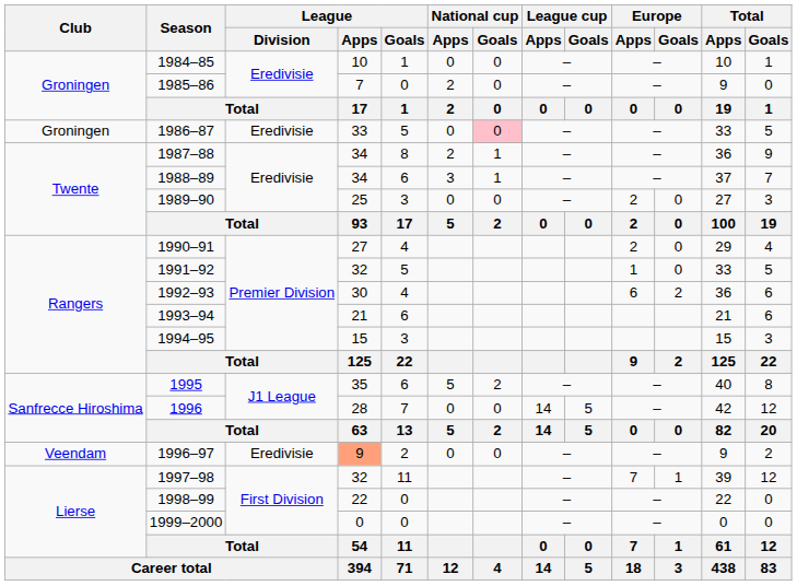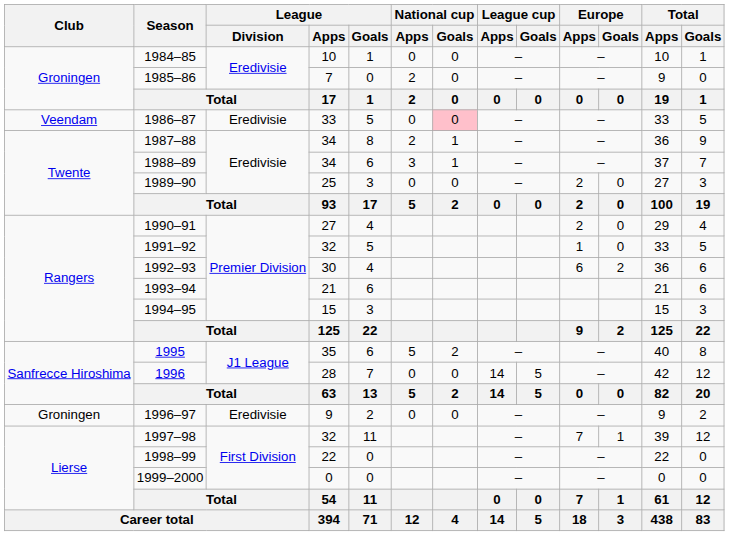 <table class="wikitable" style="text-align:center">
 <tr>
 <th rowspan="2">Club</th>
 <th rowspan="2">Season</th>
 <th colspan="3">League</th>
 <th colspan="2">National cup</th>
 <th colspan="2">League cup</th>
 <th colspan="2">Europe</th>
 <th colspan="2">Total</th>
 </tr>
 <tr>
 <th>Division</th>
 <th>Apps</th>
 <th>Goals</th>
 <th>Apps</th>
 <th>Goals</th>
 <th>Apps</th>
 <th>Goals</th>
 <th>Apps</th>
 <th>Goals</th>
 <th>Apps</th>
 <th>Goals</th>
 </tr>
 <tr>
 <td rowspan="3"><a href='#'>Groningen</a></td>
 <td>1984–85</td>
 <td rowspan="2"><a href='#'>Eredivisie</a></td>
 <td>10</td>
 <td>1</td>
 <td>0</td>
 <td>0</td>
 <td colspan="2">–</td>
 <td colspan="2">–</td>
 <td>10</td>
 <td>1</td>
 </tr>
 <tr>
 <td>1985–86</td>
 <td>7</td>
 <td>0</td>
 <td>2</td>
 <td>0</td>
 <td colspan="2">–</td>
 <td colspan="2">–</td>
 <td>9</td>
 <td>0</td>
 </tr>
 <tr>
 <th colspan="2">Total</th>
 <th>17</th>
 <th>1</th>
 <th>2</th>
 <th>0</th>
 <th>0</th>
 <th>0</th>
 <th>0</th>
 <th>0</th>
 <th>19</th>
 <th>1</th>
 </tr>
 <tr>
-<td>Groningen</td>
+<td><a href='#'>Veendam</a></td>
 <td>1986–87</td>
 <td>Eredivisie</td>
 <td>33</td>
 <td>5</td>
 <td>0</td>
 <td style="background: pink;">0</td>
 <td colspan="2">–</td>
 <td colspan="2">–</td>
 <td>33</td>
 <td>5</td>
 </tr>
 <tr>
 <td rowspan="4"><a href='#'>Twente</a></td>
 <td>1987–88</td>
 <td rowspan="3">Eredivisie</td>
 <td>34</td>
 <td>8</td>
 <td>2</td>
 <td>1</td>
 <td colspan="2">–</td>
 <td colspan="2">–</td>
 <td>36</td>
 <td>9</td>
 </tr>
 <tr>
 <td>1988–89</td>
 <td>34</td>
 <td>6</td>
 <td>3</td>
 <td>1</td>
 <td colspan="2">–</td>
 <td colspan="2">–</td>
 <td>37</td>
 <td>7</td>
 </tr>
 <tr>
 <td>1989–90</td>
 <td>25</td>
 <td>3</td>
 <td>0</td>
 <td>0</td>
 <td colspan="2">–</td>
 <td>2</td>
 <td>0</td>
 <td>27</td>
 <td>3</td>
 </tr>
 <tr>
 <th colspan="2">Total</th>
 <th>93</th>
 <th>17</th>
 <th>5</th>
 <th>2</th>
 <th>0</th>
 <th>0</th>
 <th>2</th>
 <th>0</th>
 <th>100</th>
 <th>19</th>
 </tr>
 <tr>
 <td rowspan="6"><a href='#'>Rangers</a></td>
 <td>1990–91</td>
 <td rowspan="5"><a href='#'>Premier Division</a></td>
 <td>27</td>
 <td>4</td>
 <td></td>
 <td></td>
 <td></td>
 <td></td>
 <td>2</td>
 <td>0</td>
 <td>29</td>
 <td>4</td>
 </tr>
 <tr>
 <td>1991–92</td>
 <td>32</td>
 <td>5</td>
 <td></td>
 <td></td>
 <td></td>
 <td></td>
 <td>1</td>
 <td>0</td>
 <td>33</td>
 <td>5</td>
 </tr>
 <tr>
 <td>1992–93</td>
 <td>30</td>
 <td>4</td>
 <td></td>
 <td></td>
 <td></td>
 <td></td>
 <td>6</td>
 <td>2</td>
 <td>36</td>
 <td>6</td>
 </tr>
 <tr>
 <td>1993–94</td>
 <td>21</td>
 <td>6</td>
 <td></td>
 <td></td>
 <td></td>
 <td></td>
 <td></td>
 <td></td>
 <td>21</td>
 <td>6</td>
 </tr>
 <tr>
 <td>1994–95</td>
 <td>15</td>
 <td>3</td>
 <td></td>
 <td></td>
 <td></td>
 <td></td>
 <td></td>
 <td></td>
 <td>15</td>
 <td>3</td>
 </tr>
 <tr>
 <th colspan="2">Total</th>
 <th>125</th>
 <th>22</th>
 <th></th>
 <th></th>
 <th></th>
 <th></th>
 <th>9</th>
 <th>2</th>
 <th>125</th>
 <th>22</th>
 </tr>
 <tr>
 <td rowspan="3"><a href='#'>Sanfrecce Hiroshima</a></td>
 <td><a href='#'>1995</a></td>
 <td rowspan="2"><a href='#'>J1 League</a></td>
 <td>35</td>
 <td>6</td>
 <td>5</td>
 <td>2</td>
 <td colspan="2">–</td>
 <td colspan="2">–</td>
 <td>40</td>
 <td>8</td>
 </tr>
 <tr>
 <td><a href='#'>1996</a></td>
 <td>28</td>
 <td>7</td>
 <td>0</td>
 <td>0</td>
 <td>14</td>
 <td>5</td>
 <td colspan="2">–</td>
 <td>42</td>
 <td>12</td>
 </tr>
 <tr>
 <th colspan="2">Total</th>
 <th>63</th>
 <th>13</th>
 <th>5</th>
 <th>2</th>
 <th>14</th>
 <th>5</th>
 <th>0</th>
 <th>0</th>
 <th>82</th>
 <th>20</th>
 </tr>
 <tr>
-<td><a href='#'>Veendam</a></td>
+<td>Groningen</td>
 <td>1996–97</td>
 <td>Eredivisie</td>
-<td style="background: lightsalmon;">9</td>
+<td>9</td>
 <td>2</td>
 <td>0</td>
 <td>0</td>
 <td colspan="2">–</td>
 <td colspan="2">–</td>
 <td>9</td>
 <td>2</td>
 </tr>
 <tr>
 <td rowspan="4"><a href='#'>Lierse</a></td>
 <td>1997–98</td>
 <td rowspan="3"><a href='#'>First Division</a></td>
 <td>32</td>
 <td>11</td>
 <td></td>
 <td></td>
 <td colspan="2">–</td>
 <td>7</td>
 <td>1</td>
 <td>39</td>
 <td>12</td>
 </tr>
 <tr>
 <td>1998–99</td>
 <td>22</td>
 <td>0</td>
 <td></td>
 <td></td>
 <td colspan="2">–</td>
 <td colspan="2">–</td>
 <td>22</td>
 <td>0</td>
 </tr>
 <tr>
 <td>1999–2000</td>
 <td>0</td>
 <td>0</td>
 <td></td>
 <td></td>
 <td colspan="2">–</td>
 <td colspan="2">–</td>
 <td>0</td>
 <td>0</td>
 </tr>
 <tr>
 <th colspan="2">Total</th>
 <th>54</th>
 <th>11</th>
 <th></th>
 <th></th>
 <th>0</th>
 <th>0</th>
 <th>7</th>
 <th>1</th>
 <th>61</th>
 <th>12</th>
 </tr>
 <tr>
 <th colspan="3">Career total</th>
 <th>394</th>
 <th>71</th>
 <th>12</th>
 <th>4</th>
 <th>14</th>
 <th>5</th>
 <th>18</th>
 <th>3</th>
 <th>438</th>
 <th>83</th>
 </tr>
 </table>
